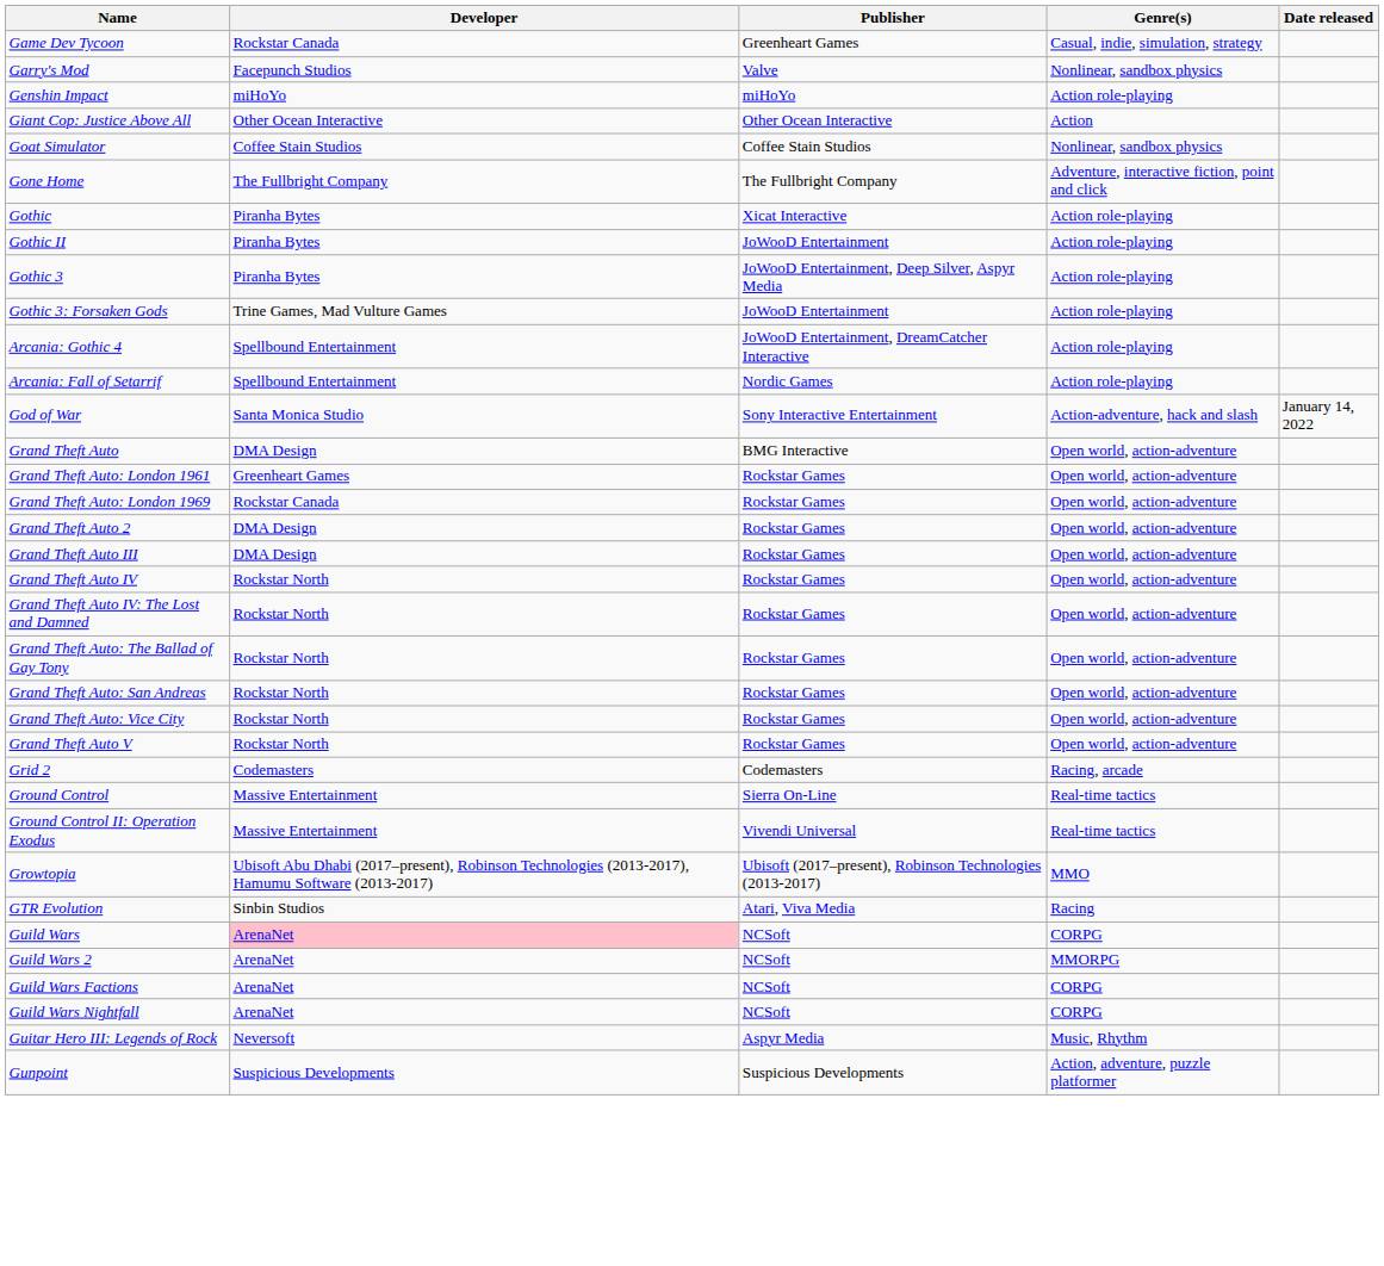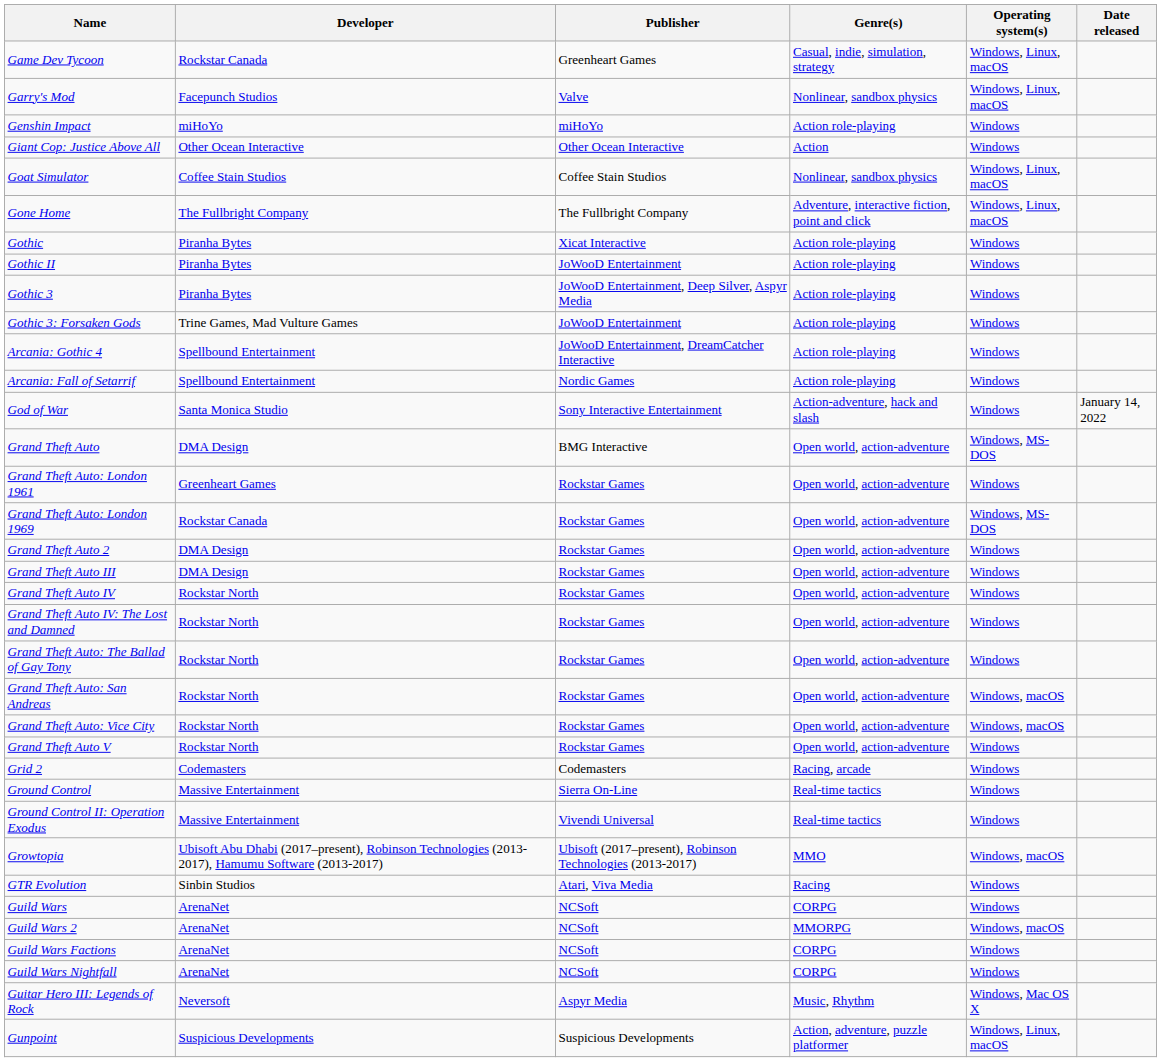 <table class="wikitable sortable" style="font-size:85%; width:95%">
 <tr>
 <th>Name</th>
 <th>Developer</th>
 <th>Publisher</th>
 <th>Genre(s)</th>
+<th>Operating system(s)</th>
 <th>Date released</th>
 </tr>
 <tr>
 <td><em><a href='#'>Game Dev Tycoon</a></em></td>
 <td><a href='#'>Rockstar Canada</a></td>
 <td>Greenheart Games</td>
 <td><a href='#'>Casual</a>, <a href='#'>indie</a>, <a href='#'>simulation</a>, <a href='#'>strategy</a></td>
+<td><a href='#'>Windows</a>, <a href='#'>Linux</a>, <a href='#'>macOS</a></td>
 <td></td>
 </tr>
 <tr>
 <td><em><a href='#'>Garry's Mod</a></em></td>
 <td><a href='#'>Facepunch Studios</a></td>
 <td><a href='#'>Valve</a></td>
 <td><a href='#'>Nonlinear</a>, <a href='#'>sandbox physics</a></td>
+<td><a href='#'>Windows</a>, <a href='#'>Linux</a>, <a href='#'>macOS</a></td>
 <td></td>
 </tr>
 <tr>
 <td><em><a href='#'>Genshin Impact</a></em></td>
 <td><a href='#'>miHoYo</a></td>
 <td><a href='#'>miHoYo</a></td>
 <td><a href='#'>Action role-playing</a></td>
+<td><a href='#'>Windows</a></td>
 <td></td>
 </tr>
 <tr>
 <td><em><a href='#'>Giant Cop: Justice Above All</a></em></td>
 <td><a href='#'>Other Ocean Interactive</a></td>
 <td><a href='#'>Other Ocean Interactive</a></td>
 <td><a href='#'>Action</a></td>
+<td><a href='#'>Windows</a></td>
 <td></td>
 </tr>
 <tr>
 <td><em><a href='#'>Goat Simulator</a></em></td>
 <td><a href='#'>Coffee Stain Studios</a></td>
 <td>Coffee Stain Studios</td>
 <td><a href='#'>Nonlinear</a>, <a href='#'>sandbox physics</a></td>
+<td><a href='#'>Windows</a>, <a href='#'>Linux</a>, <a href='#'>macOS</a></td>
 <td></td>
 </tr>
 <tr>
 <td><em><a href='#'>Gone Home</a></em></td>
 <td><a href='#'>The Fullbright Company</a></td>
 <td>The Fullbright Company</td>
 <td><a href='#'>Adventure</a>, <a href='#'>interactive fiction</a>, <a href='#'>point and click</a></td>
+<td><a href='#'>Windows</a>, <a href='#'>Linux</a>, <a href='#'>macOS</a></td>
 <td></td>
 </tr>
 <tr>
 <td><em><a href='#'>Gothic</a></em></td>
 <td><a href='#'>Piranha Bytes</a></td>
 <td><a href='#'>Xicat Interactive</a></td>
 <td><a href='#'>Action role-playing</a></td>
+<td><a href='#'>Windows</a></td>
 <td></td>
 </tr>
 <tr>
 <td><em><a href='#'>Gothic II</a></em></td>
 <td><a href='#'>Piranha Bytes</a></td>
 <td><a href='#'>JoWooD Entertainment</a></td>
 <td><a href='#'>Action role-playing</a></td>
+<td><a href='#'>Windows</a></td>
 <td></td>
 </tr>
 <tr>
 <td><em><a href='#'>Gothic 3</a></em></td>
 <td><a href='#'>Piranha Bytes</a></td>
 <td><a href='#'>JoWooD Entertainment</a>, <a href='#'>Deep Silver</a>, <a href='#'>Aspyr Media</a></td>
 <td><a href='#'>Action role-playing</a></td>
+<td><a href='#'>Windows</a></td>
 <td></td>
 </tr>
 <tr>
 <td><em><a href='#'>Gothic 3: Forsaken Gods</a></em></td>
 <td>Trine Games, Mad Vulture Games</td>
 <td><a href='#'>JoWooD Entertainment</a></td>
 <td><a href='#'>Action role-playing</a></td>
+<td><a href='#'>Windows</a></td>
 <td></td>
 </tr>
 <tr>
 <td><em><a href='#'>Arcania: Gothic 4</a></em></td>
 <td><a href='#'>Spellbound Entertainment</a></td>
 <td><a href='#'>JoWooD Entertainment</a>, <a href='#'>DreamCatcher Interactive</a></td>
 <td><a href='#'>Action role-playing</a></td>
+<td><a href='#'>Windows</a></td>
 <td></td>
 </tr>
 <tr>
 <td><em><a href='#'>Arcania: Fall of Setarrif</a></em></td>
 <td><a href='#'>Spellbound Entertainment</a></td>
 <td><a href='#'>Nordic Games</a></td>
 <td><a href='#'>Action role-playing</a></td>
+<td><a href='#'>Windows</a></td>
 <td></td>
 </tr>
 <tr>
 <td><a href='#'><em>God of War</em></a></td>
 <td><a href='#'>Santa Monica Studio</a></td>
 <td><a href='#'>Sony Interactive Entertainment</a></td>
 <td><a href='#'>Action-adventure</a>, <a href='#'>hack and slash</a></td>
+<td><a href='#'>Windows</a></td>
 <td>January 14, 2022</td>
 </tr>
 <tr>
 <td><em><a href='#'>Grand Theft Auto</a></em></td>
 <td><a href='#'>DMA Design</a></td>
 <td>BMG Interactive</td>
 <td><a href='#'>Open world</a>, <a href='#'>action-adventure</a></td>
+<td><a href='#'>Windows</a>, <a href='#'>MS-DOS</a></td>
 <td></td>
 </tr>
 <tr>
 <td><em><a href='#'>Grand Theft Auto: London 1961</a></em></td>
 <td><a href='#'>Greenheart Games</a></td>
 <td><a href='#'>Rockstar Games</a></td>
 <td><a href='#'>Open world</a>, <a href='#'>action-adventure</a></td>
+<td><a href='#'>Windows</a></td>
 <td></td>
 </tr>
 <tr>
 <td><em><a href='#'>Grand Theft Auto: London 1969</a></em></td>
 <td><a href='#'>Rockstar Canada</a></td>
 <td><a href='#'>Rockstar Games</a></td>
 <td><a href='#'>Open world</a>, <a href='#'>action-adventure</a></td>
+<td><a href='#'>Windows</a>, <a href='#'>MS-DOS</a></td>
 <td></td>
 </tr>
 <tr>
 <td><em><a href='#'>Grand Theft Auto 2</a></em></td>
 <td><a href='#'>DMA Design</a></td>
 <td><a href='#'>Rockstar Games</a></td>
 <td><a href='#'>Open world</a>, <a href='#'>action-adventure</a></td>
+<td><a href='#'>Windows</a></td>
 <td></td>
 </tr>
 <tr>
 <td><em><a href='#'>Grand Theft Auto III</a></em></td>
 <td><a href='#'>DMA Design</a></td>
 <td><a href='#'>Rockstar Games</a></td>
 <td><a href='#'>Open world</a>, <a href='#'>action-adventure</a></td>
+<td><a href='#'>Windows</a></td>
 <td></td>
 </tr>
 <tr>
 <td><em><a href='#'>Grand Theft Auto IV</a></em></td>
 <td><a href='#'>Rockstar North</a></td>
 <td><a href='#'>Rockstar Games</a></td>
 <td><a href='#'>Open world</a>, <a href='#'>action-adventure</a></td>
+<td><a href='#'>Windows</a></td>
 <td></td>
 </tr>
 <tr>
 <td><em><a href='#'>Grand Theft Auto IV: The Lost and Damned</a></em></td>
 <td><a href='#'>Rockstar North</a></td>
 <td><a href='#'>Rockstar Games</a></td>
 <td><a href='#'>Open world</a>, <a href='#'>action-adventure</a></td>
+<td><a href='#'>Windows</a></td>
 <td></td>
 </tr>
 <tr>
 <td><em><a href='#'>Grand Theft Auto: The Ballad of Gay Tony</a></em></td>
 <td><a href='#'>Rockstar North</a></td>
 <td><a href='#'>Rockstar Games</a></td>
 <td><a href='#'>Open world</a>, <a href='#'>action-adventure</a></td>
+<td><a href='#'>Windows</a></td>
 <td></td>
 </tr>
 <tr>
 <td><em><a href='#'>Grand Theft Auto: San Andreas</a></em></td>
 <td><a href='#'>Rockstar North</a></td>
 <td><a href='#'>Rockstar Games</a></td>
 <td><a href='#'>Open world</a>, <a href='#'>action-adventure</a></td>
+<td><a href='#'>Windows</a>, <a href='#'>macOS</a></td>
 <td></td>
 </tr>
 <tr>
 <td><em><a href='#'>Grand Theft Auto: Vice City</a></em></td>
 <td><a href='#'>Rockstar North</a></td>
 <td><a href='#'>Rockstar Games</a></td>
 <td><a href='#'>Open world</a>, <a href='#'>action-adventure</a></td>
+<td><a href='#'>Windows</a>, <a href='#'>macOS</a></td>
 <td></td>
 </tr>
 <tr>
 <td><em><a href='#'>Grand Theft Auto V</a></em></td>
 <td><a href='#'>Rockstar North</a></td>
 <td><a href='#'>Rockstar Games</a></td>
 <td><a href='#'>Open world</a>, <a href='#'>action-adventure</a></td>
+<td><a href='#'>Windows</a></td>
 <td></td>
 </tr>
 <tr>
 <td><em><a href='#'>Grid 2</a></em></td>
 <td><a href='#'>Codemasters</a></td>
 <td>Codemasters</td>
 <td><a href='#'>Racing</a>, <a href='#'>arcade</a></td>
+<td><a href='#'>Windows</a></td>
 <td></td>
 </tr>
 <tr>
 <td><em><a href='#'>Ground Control</a></em></td>
 <td><a href='#'>Massive Entertainment</a></td>
 <td><a href='#'>Sierra On-Line</a></td>
 <td><a href='#'>Real-time tactics</a></td>
+<td><a href='#'>Windows</a></td>
 <td></td>
 </tr>
 <tr>
 <td><em><a href='#'>Ground Control II: Operation Exodus</a></em></td>
 <td><a href='#'>Massive Entertainment</a></td>
 <td><a href='#'>Vivendi Universal</a></td>
 <td><a href='#'>Real-time tactics</a></td>
+<td><a href='#'>Windows</a></td>
 <td></td>
 </tr>
 <tr>
 <td><em><a href='#'>Growtopia</a></em></td>
 <td><a href='#'>Ubisoft Abu Dhabi</a> (2017–present), <a href='#'>Robinson Technologies</a> (2013-2017), <a href='#'>Hamumu Software</a> (2013-2017)</td>
 <td><a href='#'>Ubisoft</a> (2017–present), <a href='#'>Robinson Technologies</a> (2013-2017)</td>
 <td><a href='#'>MMO</a></td>
+<td><a href='#'>Windows</a>, <a href='#'>macOS</a></td>
 <td></td>
 </tr>
 <tr>
 <td><em><a href='#'>GTR Evolution</a></em></td>
 <td>Sinbin Studios</td>
 <td><a href='#'>Atari</a>, <a href='#'>Viva Media</a></td>
 <td><a href='#'>Racing</a></td>
+<td><a href='#'>Windows</a></td>
 <td></td>
 </tr>
 <tr>
 <td><em><a href='#'>Guild Wars</a></em></td>
-<td style="background: pink;"><a href='#'>ArenaNet</a></td>
+<td><a href='#'>ArenaNet</a></td>
 <td><a href='#'>NCSoft</a></td>
 <td><a href='#'>CORPG</a></td>
+<td><a href='#'>Windows</a></td>
 <td></td>
 </tr>
 <tr>
 <td><em><a href='#'>Guild Wars 2</a></em></td>
 <td><a href='#'>ArenaNet</a></td>
 <td><a href='#'>NCSoft</a></td>
 <td><a href='#'>MMORPG</a></td>
+<td><a href='#'>Windows</a>, <a href='#'>macOS</a></td>
 <td></td>
 </tr>
 <tr>
 <td><em><a href='#'>Guild Wars Factions</a></em></td>
 <td><a href='#'>ArenaNet</a></td>
 <td><a href='#'>NCSoft</a></td>
 <td><a href='#'>CORPG</a></td>
+<td><a href='#'>Windows</a></td>
 <td></td>
 </tr>
 <tr>
 <td><em><a href='#'>Guild Wars Nightfall</a></em></td>
 <td><a href='#'>ArenaNet</a></td>
 <td><a href='#'>NCSoft</a></td>
 <td><a href='#'>CORPG</a></td>
+<td><a href='#'>Windows</a></td>
 <td></td>
 </tr>
 <tr>
 <td><em><a href='#'>Guitar Hero III: Legends of Rock</a></em></td>
 <td><a href='#'>Neversoft</a></td>
 <td><a href='#'>Aspyr Media</a></td>
 <td><a href='#'>Music</a>, <a href='#'>Rhythm</a></td>
+<td><a href='#'>Windows</a>, <a href='#'>Mac OS X</a></td>
 <td></td>
 </tr>
 <tr>
 <td><em><a href='#'>Gunpoint</a></em></td>
 <td><a href='#'>Suspicious Developments</a></td>
 <td>Suspicious Developments</td>
 <td><a href='#'>Action</a>, <a href='#'>adventure</a>, <a href='#'>puzzle platformer</a></td>
+<td><a href='#'>Windows</a>, <a href='#'>Linux</a>, <a href='#'>macOS</a></td>
 <td></td>
 </tr>
 </table>
